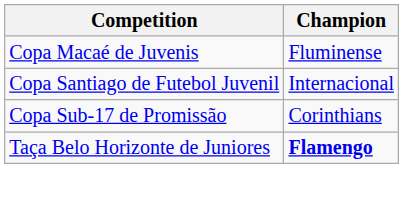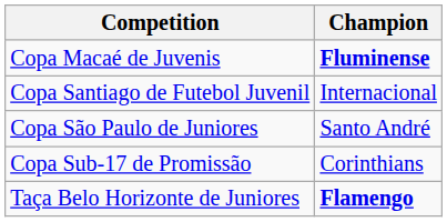 <table class="wikitable">
 <tr>
 <th>Competition</th>
 <th>Champion</th>
 </tr>
 <tr>
 <td><a href='#'>Copa Macaé de Juvenis</a></td>
-<td><a href='#'>Fluminense</a></td>
+<td><strong><a href='#'>Fluminense</a></strong></td>
 </tr>
 <tr>
 <td><a href='#'>Copa Santiago de Futebol Juvenil</a></td>
 <td><a href='#'>Internacional</a></td>
+</tr>
+<tr>
+<td><a href='#'>Copa São Paulo de Juniores</a></td>
+<td><a href='#'>Santo André</a></td>
 </tr>
 <tr>
 <td><a href='#'>Copa Sub-17 de Promissão</a></td>
 <td><a href='#'>Corinthians</a></td>
 </tr>
 <tr>
 <td><a href='#'>Taça Belo Horizonte de Juniores</a></td>
 <td><strong><a href='#'>Flamengo</a></strong></td>
 </tr>
 </table>
